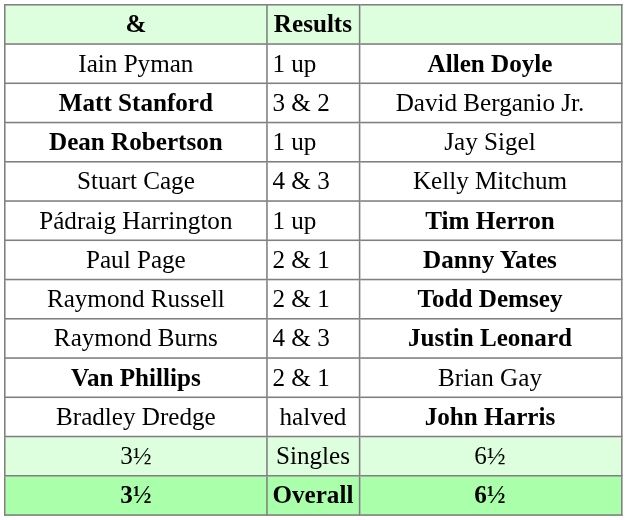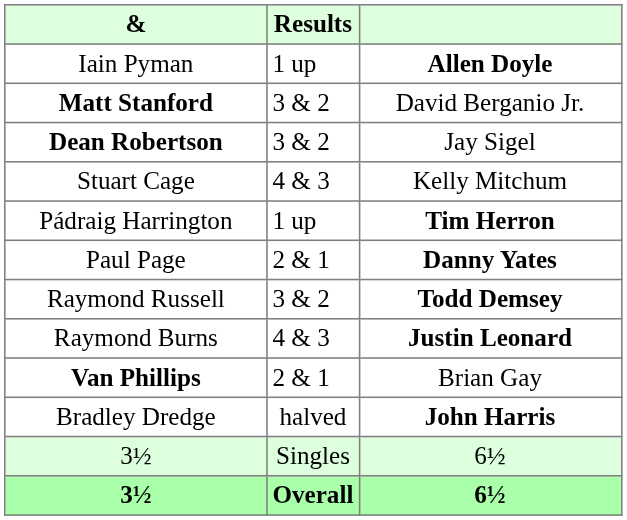 <table border="1" cellpadding="3" style="border-collapse: collapse; text-align:center;">
 <tr style="background:#ddffdd;">
 <th width=160> & </th>
 <th>Results</th>
 <th width=160></th>
 </tr>
 <tr>
 <td>Iain Pyman</td>
 <td align=left> 1 up</td>
 <td><strong>Allen Doyle</strong></td>
 </tr>
 <tr>
 <td><strong>Matt Stanford</strong></td>
 <td align=left> 3 & 2</td>
 <td>David Berganio Jr.</td>
 </tr>
 <tr>
 <td><strong>Dean Robertson</strong></td>
-<td align=left> 1 up</td>
+<td align=left> 3 & 2</td>
 <td>Jay Sigel</td>
 </tr>
 <tr>
 <td>Stuart Cage</td>
 <td align=left> 4 & 3</td>
 <td>Kelly Mitchum</td>
 </tr>
 <tr>
 <td>Pádraig Harrington</td>
 <td align=left> 1 up</td>
 <td><strong>Tim Herron</strong></td>
 </tr>
 <tr>
 <td>Paul Page</td>
 <td align=left> 2 & 1</td>
 <td><strong>Danny Yates</strong></td>
 </tr>
 <tr>
 <td>Raymond Russell</td>
-<td align=left> 2 & 1</td>
+<td align=left> 3 & 2</td>
 <td><strong>Todd Demsey</strong></td>
 </tr>
 <tr>
 <td>Raymond Burns</td>
 <td align=left> 4 & 3</td>
 <td><strong>Justin Leonard</strong></td>
 </tr>
 <tr>
 <td><strong>Van Phillips</strong></td>
 <td align=left> 2 & 1</td>
 <td>Brian Gay</td>
 </tr>
 <tr>
 <td>Bradley Dredge</td>
 <td>halved</td>
 <td><strong>John Harris</strong></td>
 </tr>
 <tr style="background:#ddffdd;">
 <td>3½</td>
 <td>Singles</td>
 <td>6½</td>
 </tr>
 <tr style="background:#aaffaa;">
 <th>3½</th>
 <th>Overall</th>
 <th>6½</th>
 </tr>
 </table>
